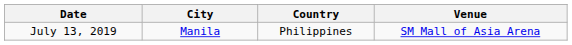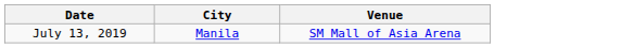 <table class="wikitable plainrowheaders" style="text-align:center;">
 <tr>
 <th scope="col" style="width:12em;">Date</th>
 <th scope="col" style="width:10em;">City</th>
-<th scope="col" style="width:10em;">Country</th>
 <th scope="col" style="width:17em;">Venue</th>
 </tr>
 <tr>
 <td>July 13, 2019</td>
 <td rowspan="1"><a href='#'>Manila</a></td>
-<td rowspan="1">Philippines</td>
 <td rowspan="1"><a href='#'>SM Mall of Asia Arena</a></td>
 </tr>
 </table>
